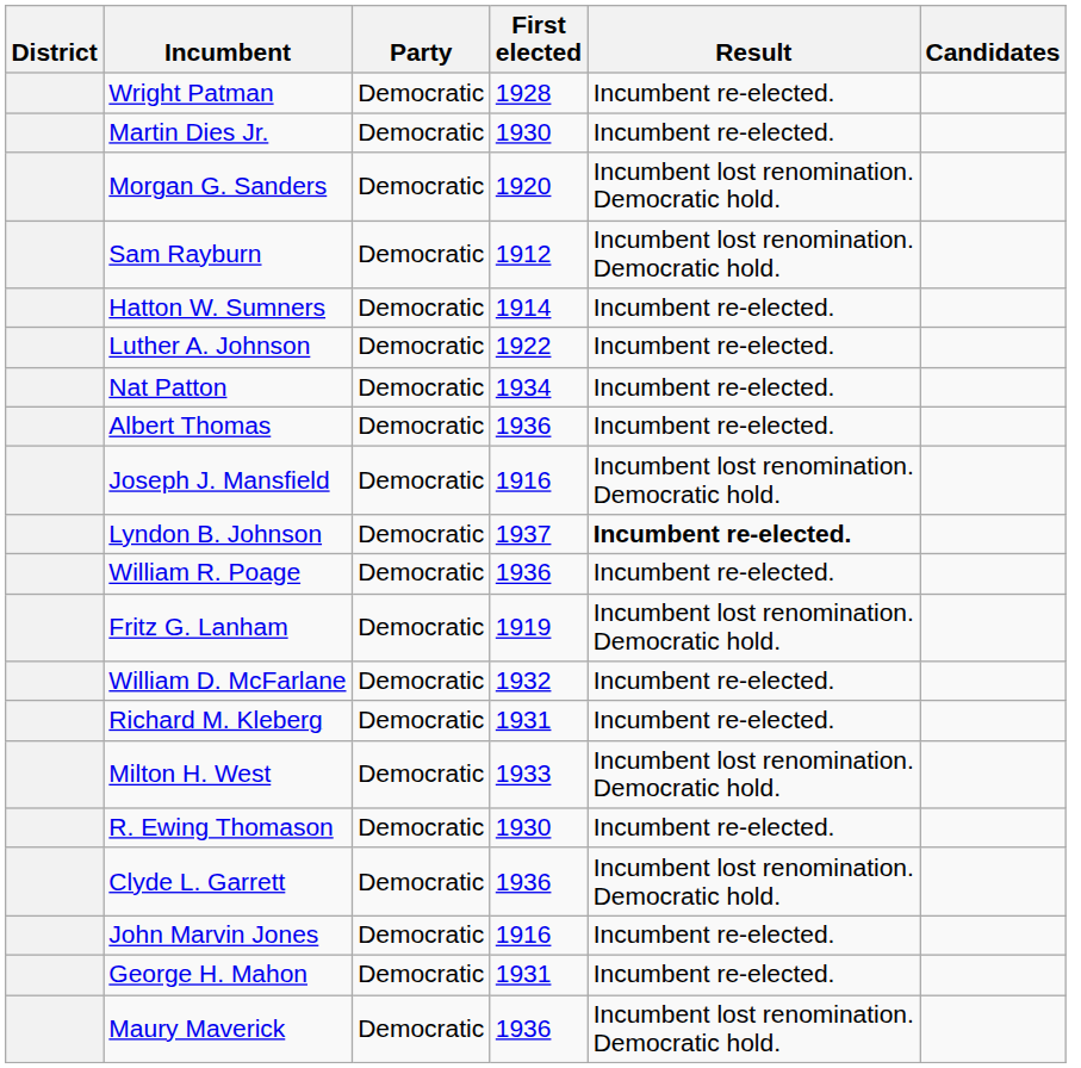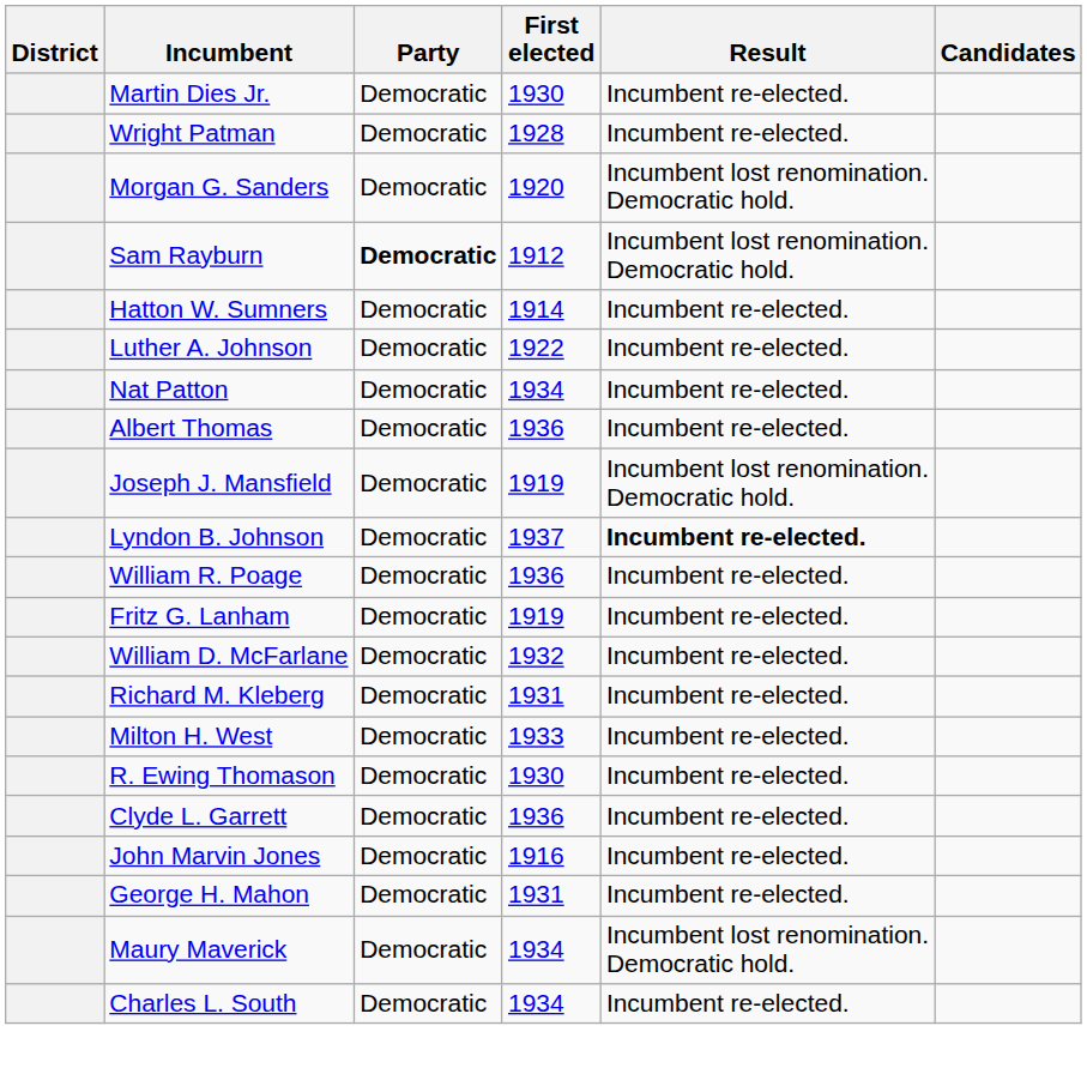 <table class=wikitable>
 <tr valign=bottom>
 <th>District</th>
 <th>Incumbent</th>
 <th>Party</th>
 <th>First<br>elected</th>
 <th>Result</th>
 <th>Candidates</th>
 </tr>
 <tr>
 <th></th>
-<td><a href='#'>Wright Patman</a></td>
+<td><a href='#'>Martin Dies Jr.</a></td>
 <td>Democratic</td>
-<td><a href='#'>1928</a></td>
+<td><a href='#'>1930</a></td>
 <td>Incumbent re-elected.</td>
 <td nowrap></td>
 </tr>
 <tr>
 <th></th>
-<td><a href='#'>Martin Dies Jr.</a></td>
+<td><a href='#'>Wright Patman</a></td>
 <td>Democratic</td>
-<td><a href='#'>1930</a></td>
+<td><a href='#'>1928</a></td>
 <td>Incumbent re-elected.</td>
 <td nowrap></td>
 </tr>
 <tr>
 <th></th>
 <td><a href='#'>Morgan G. Sanders</a></td>
 <td>Democratic</td>
 <td><a href='#'>1920</a></td>
 <td>Incumbent lost renomination.<br>Democratic hold.</td>
 <td nowrap></td>
 </tr>
 <tr>
 <th></th>
 <td><a href='#'>Sam Rayburn</a></td>
-<td>Democratic</td>
+<td><strong>Democratic</strong></td>
 <td><a href='#'>1912</a></td>
 <td>Incumbent lost renomination.<br>Democratic hold.</td>
 <td nowrap></td>
 </tr>
 <tr>
 <th></th>
 <td><a href='#'>Hatton W. Sumners</a></td>
 <td>Democratic</td>
 <td><a href='#'>1914</a></td>
 <td>Incumbent re-elected.</td>
 <td nowrap></td>
 </tr>
 <tr>
 <th></th>
 <td><a href='#'>Luther A. Johnson</a></td>
 <td>Democratic</td>
 <td><a href='#'>1922</a></td>
 <td>Incumbent re-elected.</td>
 <td nowrap></td>
 </tr>
 <tr>
 <th></th>
 <td><a href='#'>Nat Patton</a></td>
 <td>Democratic</td>
 <td><a href='#'>1934</a></td>
 <td>Incumbent re-elected.</td>
 <td nowrap></td>
 </tr>
 <tr>
 <th></th>
 <td><a href='#'>Albert Thomas</a></td>
 <td>Democratic</td>
 <td><a href='#'>1936</a></td>
 <td>Incumbent re-elected.</td>
 <td nowrap></td>
 </tr>
 <tr>
 <th></th>
 <td><a href='#'>Joseph J. Mansfield</a></td>
 <td>Democratic</td>
-<td><a href='#'>1916</a></td>
+<td><a href='#'>1919</a></td>
 <td>Incumbent lost renomination.<br>Democratic hold.</td>
 <td nowrap></td>
 </tr>
 <tr>
 <th></th>
 <td><a href='#'>Lyndon B. Johnson</a></td>
 <td>Democratic</td>
 <td><a href='#'>1937 </a></td>
 <td><strong>Incumbent re-elected.</strong></td>
 <td nowrap></td>
 </tr>
 <tr>
 <th></th>
 <td><a href='#'>William R. Poage</a></td>
 <td>Democratic</td>
 <td><a href='#'>1936</a></td>
 <td>Incumbent re-elected.</td>
 <td nowrap></td>
 </tr>
 <tr>
 <th></th>
 <td><a href='#'>Fritz G. Lanham</a></td>
 <td>Democratic</td>
 <td><a href='#'>1919 </a></td>
-<td>Incumbent lost renomination.<br>Democratic hold.</td>
+<td>Incumbent re-elected.</td>
 <td nowrap></td>
 </tr>
 <tr>
 <th></th>
 <td><a href='#'>William D. McFarlane</a></td>
 <td>Democratic</td>
 <td><a href='#'>1932</a></td>
 <td>Incumbent re-elected.</td>
 <td nowrap></td>
 </tr>
 <tr>
 <th></th>
 <td><a href='#'>Richard M. Kleberg</a></td>
 <td>Democratic</td>
 <td><a href='#'>1931 </a></td>
 <td>Incumbent re-elected.</td>
 <td nowrap></td>
 </tr>
 <tr>
 <th></th>
 <td><a href='#'>Milton H. West</a></td>
 <td>Democratic</td>
 <td><a href='#'>1933 </a></td>
-<td>Incumbent lost renomination.<br>Democratic hold.</td>
+<td>Incumbent re-elected.</td>
 <td nowrap></td>
 </tr>
 <tr>
 <th></th>
 <td><a href='#'>R. Ewing Thomason</a></td>
 <td>Democratic</td>
 <td><a href='#'>1930</a></td>
 <td>Incumbent re-elected.</td>
 <td nowrap></td>
 </tr>
 <tr>
 <th></th>
 <td><a href='#'>Clyde L. Garrett</a></td>
 <td>Democratic</td>
 <td><a href='#'>1936</a></td>
-<td>Incumbent lost renomination.<br>Democratic hold.</td>
+<td>Incumbent re-elected.</td>
 <td nowrap></td>
 </tr>
 <tr>
 <th></th>
 <td><a href='#'>John Marvin Jones</a></td>
 <td>Democratic</td>
 <td><a href='#'>1916</a></td>
 <td>Incumbent re-elected.</td>
 <td nowrap></td>
 </tr>
 <tr>
 <th></th>
 <td><a href='#'>George H. Mahon</a></td>
 <td>Democratic</td>
 <td><a href='#'>1931</a></td>
 <td>Incumbent re-elected.</td>
 <td nowrap></td>
 </tr>
 <tr>
 <th></th>
 <td><a href='#'>Maury Maverick</a></td>
 <td>Democratic</td>
-<td><a href='#'>1936</a></td>
+<td><a href='#'>1934</a></td>
 <td>Incumbent lost renomination.<br>Democratic hold.</td>
 <td nowrap></td>
 </tr>
+<tr>
+<th></th>
+<td><a href='#'>Charles L. South</a></td>
+<td>Democratic</td>
+<td><a href='#'>1934</a></td>
+<td>Incumbent re-elected.</td>
+<td nowrap></td>
+</tr>
 </table>
